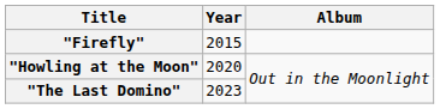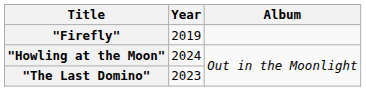 <table class="wikitable plainrowheaders" style="text-align:center;">
 <tr>
 <th scope="col">Title</th>
 <th scope="col">Year</th>
 <th scope="col">Album</th>
 </tr>
 <tr>
 <th scope="row">"Firefly"</th>
-<td>2015</td>
+<td>2019</td>
 <td></td>
 </tr>
 <tr>
 <th scope="row">"Howling at the Moon"</th>
-<td>2020</td>
+<td>2024</td>
 <td rowspan="2"><em>Out in the Moonlight</em></td>
 </tr>
 <tr>
 <th scope="row">"The Last Domino"</th>
 <td>2023</td>
 </tr>
 </table>
